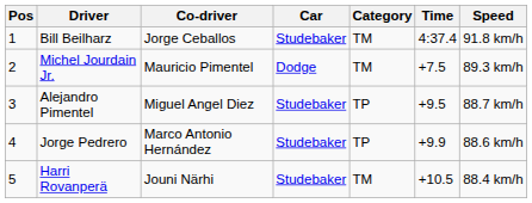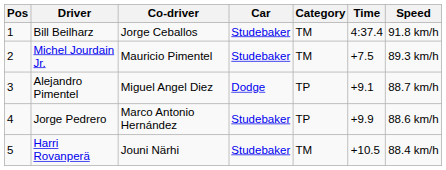 <table class="wikitable">
 <tr>
 <th>Pos</th>
 <th>Driver</th>
 <th>Co-driver</th>
 <th>Car</th>
 <th>Category</th>
 <th>Time</th>
 <th>Speed</th>
 </tr>
 <tr>
 <td>1</td>
 <td> Bill Beilharz</td>
 <td> Jorge Ceballos</td>
 <td><a href='#'>Studebaker</a></td>
 <td>TM</td>
 <td>4:37.4</td>
 <td>91.8 km/h</td>
 </tr>
 <tr>
 <td>2</td>
 <td> <a href='#'>Michel Jourdain Jr.</a></td>
 <td> Mauricio Pimentel</td>
-<td><a href='#'>Dodge</a></td>
+<td><a href='#'>Studebaker</a></td>
 <td>TM</td>
 <td>+7.5</td>
 <td>89.3 km/h</td>
 </tr>
 <tr>
 <td>3</td>
 <td> Alejandro Pimentel</td>
 <td> Miguel Angel Diez</td>
-<td><a href='#'>Studebaker</a></td>
+<td><a href='#'>Dodge</a></td>
 <td>TP</td>
-<td>+9.5</td>
+<td>+9.1</td>
 <td>88.7 km/h</td>
 </tr>
 <tr>
 <td>4</td>
 <td> Jorge Pedrero</td>
 <td> Marco Antonio Hernández</td>
 <td><a href='#'>Studebaker</a></td>
 <td>TP</td>
 <td>+9.9</td>
 <td>88.6 km/h</td>
 </tr>
 <tr>
 <td>5</td>
 <td> <a href='#'>Harri Rovanperä</a></td>
 <td> Jouni Närhi</td>
 <td><a href='#'>Studebaker</a></td>
 <td>TM</td>
 <td>+10.5</td>
 <td>88.4 km/h</td>
 </tr>
 </table>
